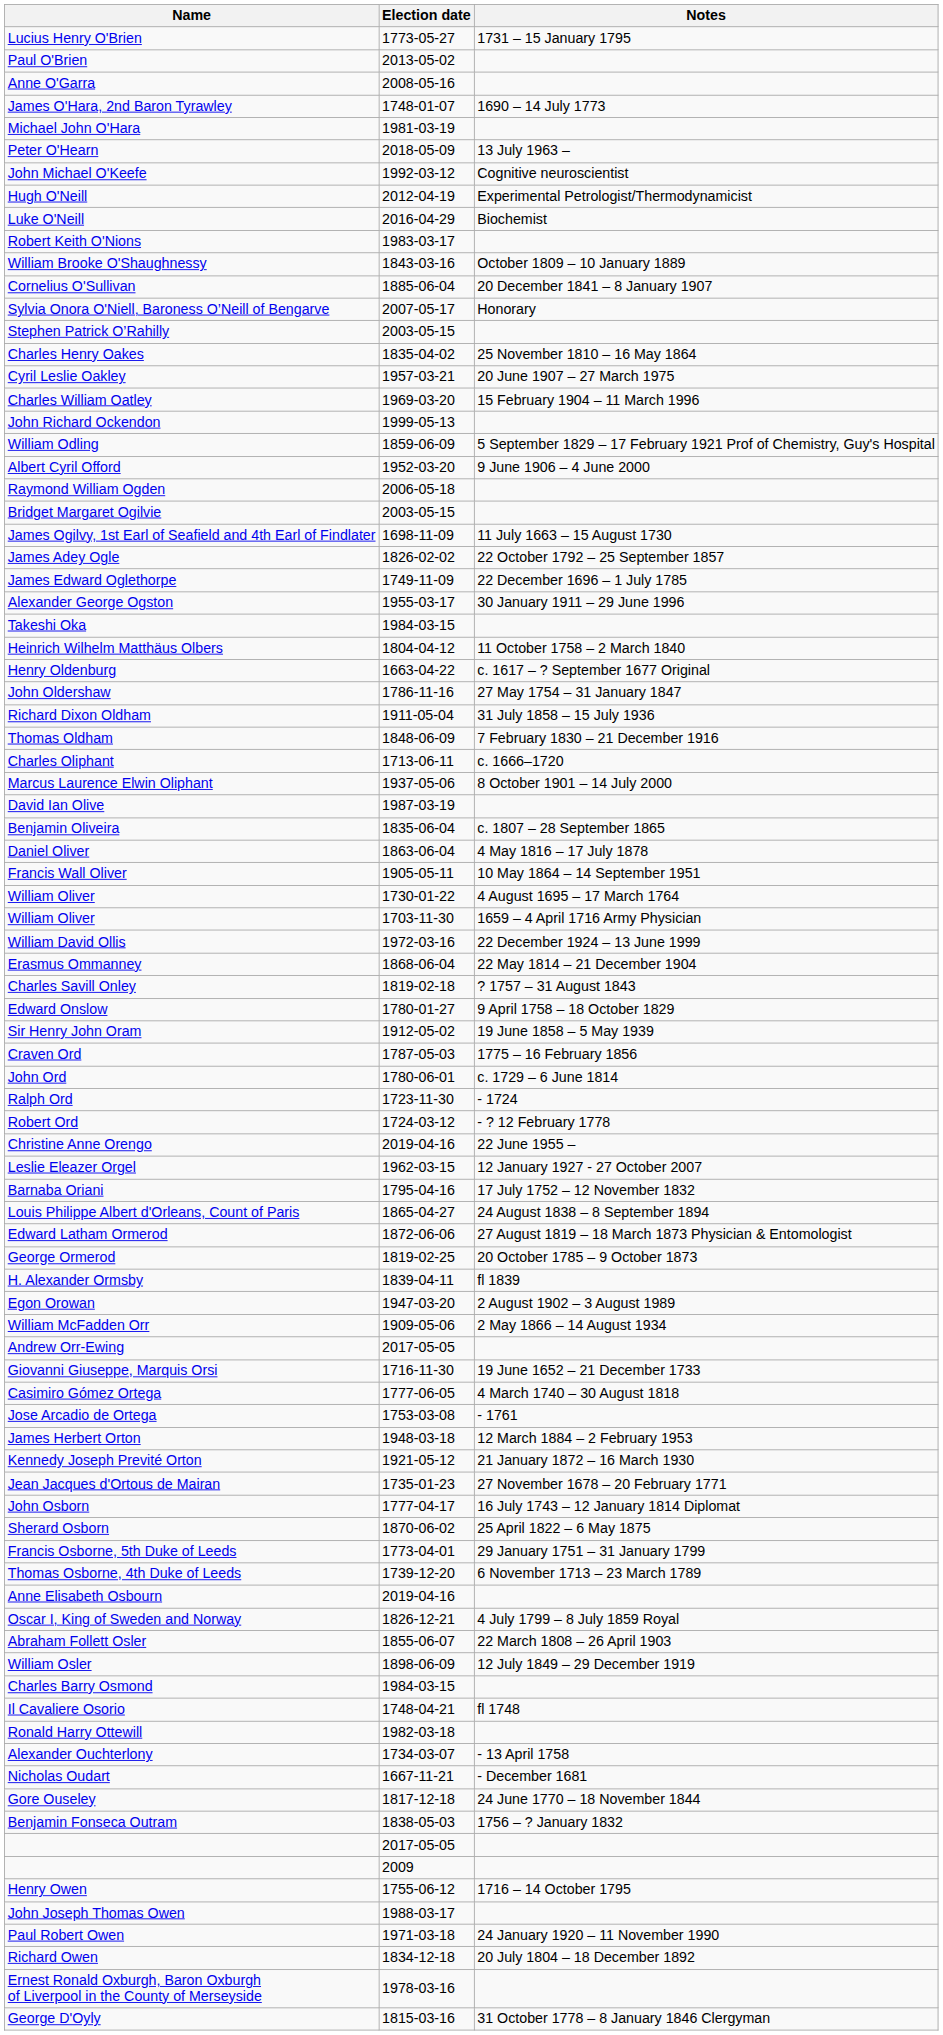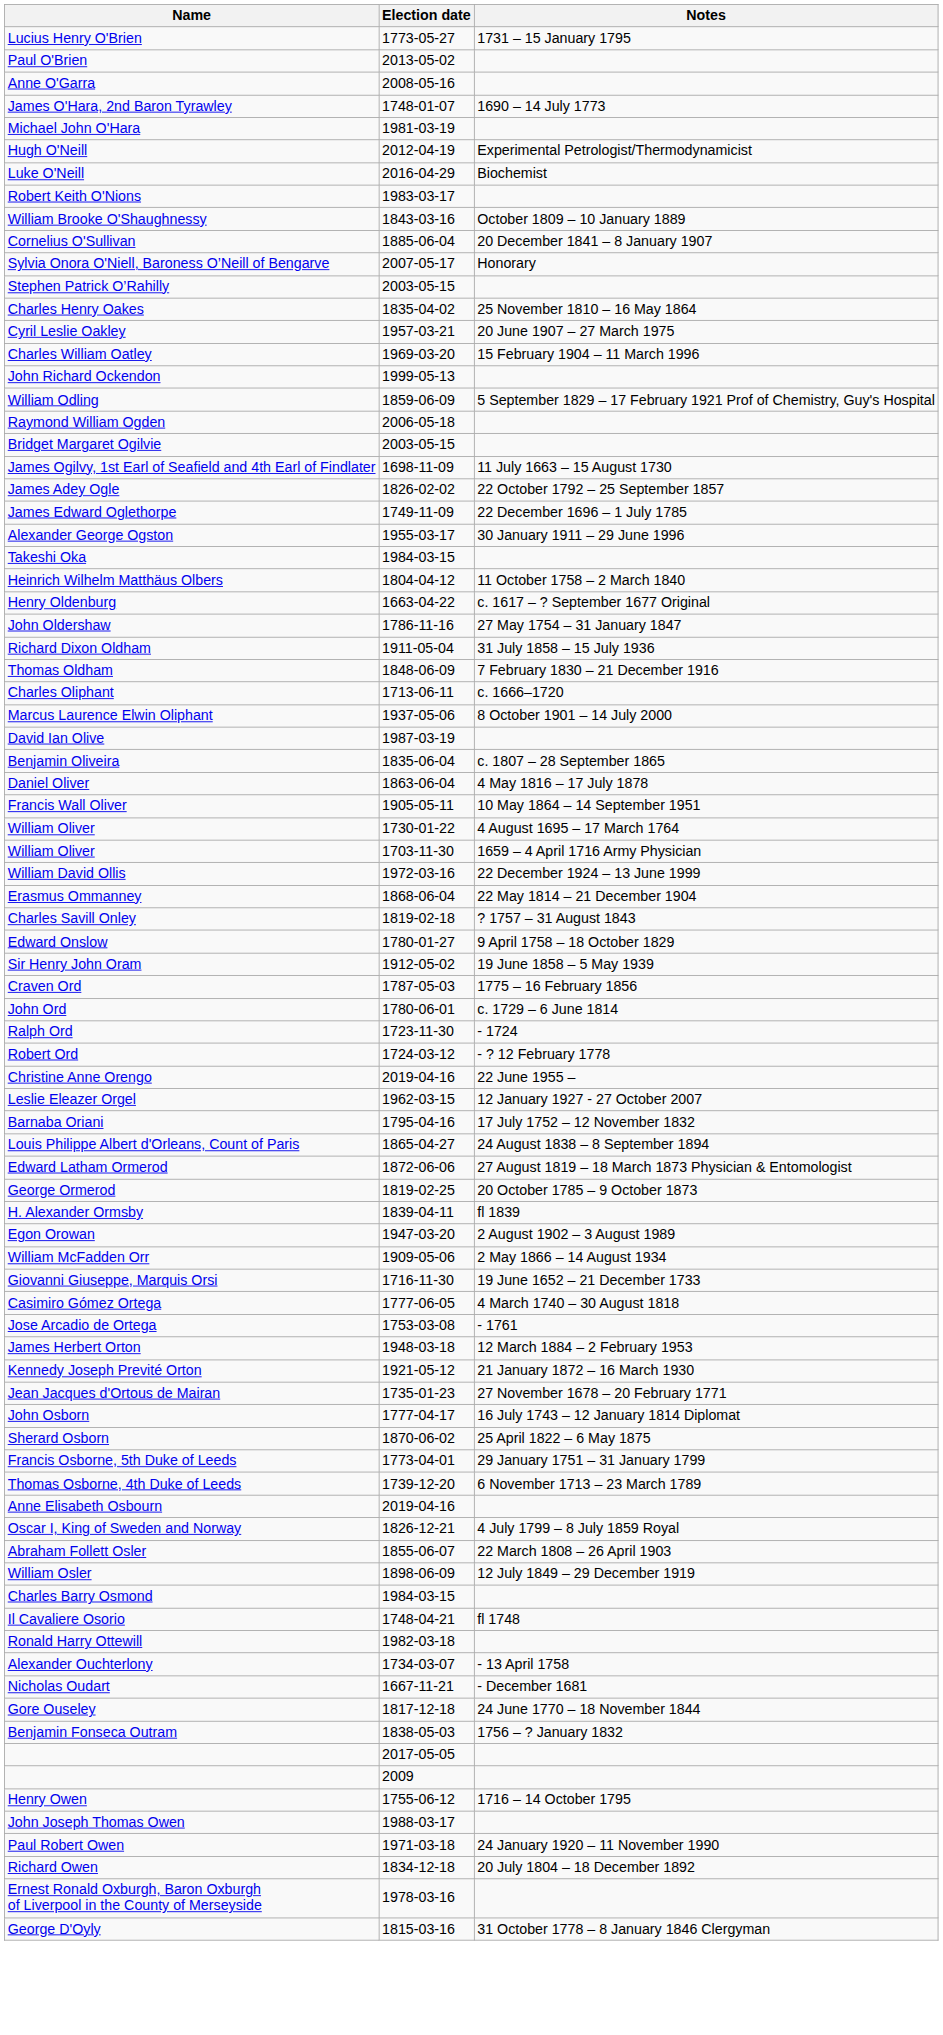 <table class="wikitable sortable">
 <tr>
 <th>Name</th>
 <th>Election date</th>
 <th class="unsortable">Notes</th>
 </tr>
 <tr>
 <td><a href='#'>Lucius Henry O'Brien</a></td>
 <td>1773-05-27</td>
 <td>1731 – 15 January 1795</td>
 </tr>
 <tr>
 <td><a href='#'>Paul O'Brien</a></td>
 <td>2013-05-02</td>
 <td></td>
 </tr>
 <tr>
 <td><a href='#'>Anne O'Garra</a></td>
 <td>2008-05-16</td>
 <td></td>
 </tr>
 <tr>
 <td><a href='#'>James O'Hara, 2nd Baron Tyrawley</a></td>
 <td>1748-01-07</td>
 <td>1690 – 14 July 1773</td>
 </tr>
 <tr>
 <td><a href='#'>Michael John O'Hara</a></td>
 <td>1981-03-19</td>
 <td></td>
-</tr>
-<tr>
-<td><a href='#'>Peter O'Hearn</a></td>
-<td>2018-05-09</td>
-<td>13 July 1963 –</td>
-</tr>
-<tr>
-<td><a href='#'>John Michael O'Keefe</a></td>
-<td>1992-03-12</td>
-<td>Cognitive neuroscientist</td>
 </tr>
 <tr>
 <td><a href='#'>Hugh O'Neill</a></td>
 <td>2012-04-19</td>
 <td>Experimental Petrologist/Thermodynamicist</td>
 </tr>
 <tr>
 <td><a href='#'>Luke O'Neill</a></td>
 <td>2016-04-29</td>
 <td>Biochemist</td>
 </tr>
 <tr>
 <td><a href='#'>Robert Keith O'Nions</a></td>
 <td>1983-03-17</td>
 <td></td>
 </tr>
 <tr>
 <td><a href='#'>William Brooke O'Shaughnessy</a></td>
 <td>1843-03-16</td>
 <td>October 1809 – 10 January 1889</td>
 </tr>
 <tr>
 <td><a href='#'>Cornelius O'Sullivan</a></td>
 <td>1885-06-04</td>
 <td>20 December 1841 – 8 January 1907</td>
 </tr>
 <tr>
 <td><a href='#'>Sylvia Onora O'Niell, Baroness O’Neill of Bengarve</a></td>
 <td>2007-05-17</td>
 <td>Honorary</td>
 </tr>
 <tr>
 <td><a href='#'>Stephen Patrick O’Rahilly</a></td>
 <td>2003-05-15</td>
 <td></td>
 </tr>
 <tr>
 <td><a href='#'>Charles Henry Oakes</a></td>
 <td>1835-04-02</td>
 <td>25 November 1810 – 16 May 1864</td>
 </tr>
 <tr>
 <td><a href='#'>Cyril Leslie Oakley</a></td>
 <td>1957-03-21</td>
 <td>20 June 1907 – 27 March 1975</td>
 </tr>
 <tr>
 <td><a href='#'>Charles William Oatley</a></td>
 <td>1969-03-20</td>
 <td>15 February 1904 – 11 March 1996</td>
 </tr>
 <tr>
 <td><a href='#'>John Richard Ockendon</a></td>
 <td>1999-05-13</td>
 <td></td>
 </tr>
 <tr>
 <td><a href='#'>William Odling</a></td>
 <td>1859-06-09</td>
 <td>5 September 1829 – 17 February 1921 Prof of Chemistry, Guy's Hospital</td>
-</tr>
-<tr>
-<td><a href='#'>Albert Cyril Offord</a></td>
-<td>1952-03-20</td>
-<td>9 June 1906 – 4 June 2000</td>
 </tr>
 <tr>
 <td><a href='#'>Raymond William Ogden</a></td>
 <td>2006-05-18</td>
 <td></td>
 </tr>
 <tr>
 <td><a href='#'>Bridget Margaret Ogilvie</a></td>
 <td>2003-05-15</td>
 <td></td>
 </tr>
 <tr>
 <td><a href='#'>James Ogilvy, 1st Earl of Seafield and 4th Earl of Findlater</a></td>
 <td>1698-11-09</td>
 <td>11 July 1663 – 15 August 1730</td>
 </tr>
 <tr>
 <td><a href='#'>James Adey Ogle</a></td>
 <td>1826-02-02</td>
 <td>22 October 1792 – 25 September 1857</td>
 </tr>
 <tr>
 <td><a href='#'>James Edward Oglethorpe</a></td>
 <td>1749-11-09</td>
 <td>22 December 1696 – 1 July 1785</td>
 </tr>
 <tr>
 <td><a href='#'>Alexander George Ogston</a></td>
 <td>1955-03-17</td>
 <td>30 January 1911 – 29 June 1996</td>
 </tr>
 <tr>
 <td><a href='#'>Takeshi Oka</a></td>
 <td>1984-03-15</td>
 <td></td>
 </tr>
 <tr>
 <td><a href='#'>Heinrich Wilhelm Matthäus Olbers</a></td>
 <td>1804-04-12</td>
 <td>11 October 1758 – 2 March 1840</td>
 </tr>
 <tr>
 <td><a href='#'>Henry Oldenburg</a></td>
 <td>1663-04-22</td>
 <td>c. 1617 – ? September 1677 Original</td>
 </tr>
 <tr>
 <td><a href='#'>John Oldershaw</a></td>
 <td>1786-11-16</td>
 <td>27 May 1754 – 31 January 1847</td>
 </tr>
 <tr>
 <td><a href='#'>Richard Dixon Oldham</a></td>
 <td>1911-05-04</td>
 <td>31 July 1858 – 15 July 1936</td>
 </tr>
 <tr>
 <td><a href='#'>Thomas Oldham</a></td>
 <td>1848-06-09</td>
 <td>7 February 1830 – 21 December 1916</td>
 </tr>
 <tr>
 <td><a href='#'>Charles Oliphant</a></td>
 <td>1713-06-11</td>
 <td>c. 1666–1720</td>
 </tr>
 <tr>
 <td><a href='#'>Marcus Laurence Elwin Oliphant</a></td>
 <td>1937-05-06</td>
 <td>8 October 1901 – 14 July 2000</td>
 </tr>
 <tr>
 <td><a href='#'>David Ian Olive</a></td>
 <td>1987-03-19</td>
 <td></td>
 </tr>
 <tr>
 <td><a href='#'>Benjamin Oliveira</a></td>
 <td>1835-06-04</td>
 <td>c. 1807 – 28 September 1865</td>
 </tr>
 <tr>
 <td><a href='#'>Daniel Oliver</a></td>
 <td>1863-06-04</td>
 <td>4 May 1816 – 17 July 1878</td>
 </tr>
 <tr>
 <td><a href='#'>Francis Wall Oliver</a></td>
 <td>1905-05-11</td>
 <td>10 May 1864 – 14 September 1951</td>
 </tr>
 <tr>
 <td><a href='#'>William Oliver</a></td>
 <td>1730-01-22</td>
 <td>4 August 1695 – 17 March 1764</td>
 </tr>
 <tr>
 <td><a href='#'>William Oliver</a></td>
 <td>1703-11-30</td>
 <td>1659 – 4 April 1716 Army Physician</td>
 </tr>
 <tr>
 <td><a href='#'>William David Ollis</a></td>
 <td>1972-03-16</td>
 <td>22 December 1924 – 13 June 1999</td>
 </tr>
 <tr>
 <td><a href='#'>Erasmus Ommanney</a></td>
 <td>1868-06-04</td>
 <td>22 May 1814 – 21 December 1904</td>
 </tr>
 <tr>
 <td><a href='#'>Charles Savill Onley</a></td>
 <td>1819-02-18</td>
 <td>? 1757 – 31 August 1843</td>
 </tr>
 <tr>
 <td><a href='#'>Edward Onslow</a></td>
 <td>1780-01-27</td>
 <td>9 April 1758 – 18 October 1829</td>
 </tr>
 <tr>
 <td><a href='#'>Sir Henry John Oram</a></td>
 <td>1912-05-02</td>
 <td>19 June 1858 – 5 May 1939</td>
 </tr>
 <tr>
 <td><a href='#'>Craven Ord</a></td>
 <td>1787-05-03</td>
 <td>1775 – 16 February 1856</td>
 </tr>
 <tr>
 <td><a href='#'>John Ord</a></td>
 <td>1780-06-01</td>
 <td>c. 1729 – 6 June 1814</td>
 </tr>
 <tr>
 <td><a href='#'>Ralph Ord</a></td>
 <td>1723-11-30</td>
 <td>- 1724</td>
 </tr>
 <tr>
 <td><a href='#'>Robert Ord</a></td>
 <td>1724-03-12</td>
 <td>- ? 12 February 1778</td>
 </tr>
 <tr>
 <td><a href='#'>Christine Anne Orengo</a></td>
 <td>2019-04-16</td>
 <td>22 June 1955 –</td>
 </tr>
 <tr>
 <td><a href='#'>Leslie Eleazer Orgel</a></td>
 <td>1962-03-15</td>
 <td>12 January 1927 - 27 October 2007</td>
 </tr>
 <tr>
 <td><a href='#'>Barnaba Oriani</a></td>
 <td>1795-04-16</td>
 <td>17 July 1752 – 12 November 1832</td>
 </tr>
 <tr>
 <td><a href='#'>Louis Philippe Albert d'Orleans, Count of Paris</a></td>
 <td>1865-04-27</td>
 <td>24 August 1838 – 8 September 1894</td>
 </tr>
 <tr>
 <td><a href='#'>Edward Latham Ormerod</a></td>
 <td>1872-06-06</td>
 <td>27 August 1819 – 18 March 1873 Physician & Entomologist</td>
 </tr>
 <tr>
 <td><a href='#'>George Ormerod</a></td>
 <td>1819-02-25</td>
 <td>20 October 1785 – 9 October 1873</td>
 </tr>
 <tr>
 <td><a href='#'>H. Alexander Ormsby</a></td>
 <td>1839-04-11</td>
 <td>fl 1839</td>
 </tr>
 <tr>
 <td><a href='#'>Egon Orowan</a></td>
 <td>1947-03-20</td>
 <td>2 August 1902 – 3 August 1989</td>
 </tr>
 <tr>
 <td><a href='#'>William McFadden Orr</a></td>
 <td>1909-05-06</td>
 <td>2 May 1866 – 14 August 1934</td>
 </tr>
 <tr>
-<td><a href='#'>Andrew Orr-Ewing</a></td>
-<td>2017-05-05</td>
-<td></td>
-</tr>
-<tr>
 <td><a href='#'>Giovanni Giuseppe, Marquis Orsi</a></td>
 <td>1716-11-30</td>
 <td>19 June 1652 – 21 December 1733</td>
 </tr>
 <tr>
 <td><a href='#'>Casimiro Gómez Ortega</a></td>
 <td>1777-06-05</td>
 <td>4 March 1740 – 30 August 1818</td>
 </tr>
 <tr>
 <td><a href='#'>Jose Arcadio de Ortega</a></td>
 <td>1753-03-08</td>
 <td>- 1761</td>
 </tr>
 <tr>
 <td><a href='#'>James Herbert Orton</a></td>
 <td>1948-03-18</td>
 <td>12 March 1884 – 2 February 1953</td>
 </tr>
 <tr>
 <td><a href='#'>Kennedy Joseph Previté Orton</a></td>
 <td>1921-05-12</td>
 <td>21 January 1872 – 16 March 1930</td>
 </tr>
 <tr>
 <td><a href='#'>Jean Jacques d'Ortous de Mairan</a></td>
 <td>1735-01-23</td>
 <td>27 November 1678 – 20 February 1771</td>
 </tr>
 <tr>
 <td><a href='#'>John Osborn</a></td>
 <td>1777-04-17</td>
 <td>16 July 1743 – 12 January 1814 Diplomat</td>
 </tr>
 <tr>
 <td><a href='#'>Sherard Osborn</a></td>
 <td>1870-06-02</td>
 <td>25 April 1822 – 6 May 1875</td>
 </tr>
 <tr>
 <td><a href='#'>Francis Osborne, 5th Duke of Leeds</a></td>
 <td>1773-04-01</td>
 <td>29 January 1751 – 31 January 1799</td>
 </tr>
 <tr>
 <td><a href='#'>Thomas Osborne, 4th Duke of Leeds</a></td>
 <td>1739-12-20</td>
 <td>6 November 1713 – 23 March 1789</td>
 </tr>
 <tr>
 <td><a href='#'>Anne Elisabeth Osbourn</a></td>
 <td>2019-04-16</td>
 <td></td>
 </tr>
 <tr>
 <td><a href='#'>Oscar I, King of Sweden and Norway</a></td>
 <td>1826-12-21</td>
 <td>4 July 1799 – 8 July 1859 Royal</td>
 </tr>
 <tr>
 <td><a href='#'>Abraham Follett Osler</a></td>
 <td>1855-06-07</td>
 <td>22 March 1808 – 26 April 1903</td>
 </tr>
 <tr>
 <td><a href='#'>William Osler</a></td>
 <td>1898-06-09</td>
 <td>12 July 1849 – 29 December 1919</td>
 </tr>
 <tr>
 <td><a href='#'>Charles Barry Osmond</a></td>
 <td>1984-03-15</td>
 <td></td>
 </tr>
 <tr>
 <td><a href='#'>Il Cavaliere Osorio</a></td>
 <td>1748-04-21</td>
 <td>fl 1748</td>
 </tr>
 <tr>
 <td><a href='#'>Ronald Harry Ottewill</a></td>
 <td>1982-03-18</td>
 <td></td>
 </tr>
 <tr>
 <td><a href='#'>Alexander Ouchterlony</a></td>
 <td>1734-03-07</td>
 <td>- 13 April 1758</td>
 </tr>
 <tr>
 <td><a href='#'>Nicholas Oudart</a></td>
 <td>1667-11-21</td>
 <td>- December 1681</td>
 </tr>
 <tr>
 <td><a href='#'>Gore Ouseley</a></td>
 <td>1817-12-18</td>
 <td>24 June 1770 – 18 November 1844</td>
 </tr>
 <tr>
 <td><a href='#'>Benjamin Fonseca Outram</a></td>
 <td>1838-05-03</td>
 <td>1756 – ? January 1832</td>
 </tr>
 <tr>
 <td></td>
 <td>2017-05-05</td>
 <td></td>
 </tr>
 <tr>
 <td></td>
 <td>2009</td>
 <td></td>
 </tr>
 <tr>
 <td><a href='#'>Henry Owen</a></td>
 <td>1755-06-12</td>
 <td>1716 – 14 October 1795</td>
 </tr>
 <tr>
 <td><a href='#'>John Joseph Thomas Owen</a></td>
 <td>1988-03-17</td>
 <td></td>
 </tr>
 <tr>
 <td><a href='#'>Paul Robert Owen</a></td>
 <td>1971-03-18</td>
 <td>24 January 1920 – 11 November 1990</td>
 </tr>
 <tr>
 <td><a href='#'>Richard Owen</a></td>
 <td>1834-12-18</td>
 <td>20 July 1804 – 18 December 1892</td>
 </tr>
 <tr>
 <td><a href='#'>Ernest Ronald Oxburgh, Baron Oxburgh<br> of Liverpool in the County of Merseyside</a></td>
 <td>1978-03-16</td>
 <td></td>
 </tr>
 <tr>
 <td><a href='#'>George D'Oyly</a></td>
 <td>1815-03-16</td>
 <td>31 October 1778 – 8 January 1846 Clergyman</td>
 </tr>
 </table>
